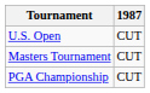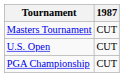 <table class="wikitable" style="font-size:95%;text-align:center;">
 <tr>
 <th>Tournament</th>
 <th>1987</th>
 </tr>
 <tr>
-<td align=left><a href='#'>U.S. Open</a></td>
+<td align=left><a href='#'>Masters Tournament</a></td>
 <td>CUT</td>
 </tr>
 <tr>
-<td align=left><a href='#'>Masters Tournament</a></td>
+<td align=left><a href='#'>U.S. Open</a></td>
 <td>CUT</td>
 </tr>
 <tr>
 <td align=left><a href='#'>PGA Championship</a></td>
 <td>CUT</td>
 </tr>
 </table>
